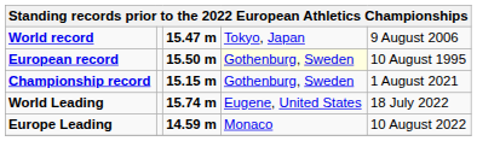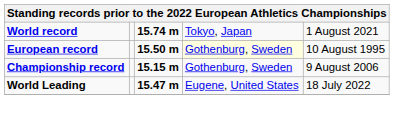 <table class="wikitable">
 <tr>
 <th colspan="5">Standing records prior to the 2022 European Athletics Championships</th>
 </tr>
 <tr>
 <td><strong><a href='#'>World record</a></strong></td>
 <td></td>
-<td><strong>15.47 m</strong></td>
+<td><strong>15.74 m</strong></td>
 <td><a href='#'>Tokyo</a>, <a href='#'>Japan</a></td>
-<td>9 August 2006</td>
+<td>1 August 2021</td>
 </tr>
 <tr>
 <td><strong><a href='#'>European record</a></strong></td>
 <td></td>
 <td><strong>15.50 m</strong></td>
 <td style="background: lightyellow;"><a href='#'>Gothenburg</a>, <a href='#'>Sweden</a></td>
 <td>10 August 1995</td>
 </tr>
 <tr>
 <td><strong><a href='#'>Championship record</a></strong></td>
 <td></td>
 <td><strong>15.15 m</strong></td>
 <td><a href='#'>Gothenburg</a>, <a href='#'>Sweden</a></td>
-<td>1 August 2021</td>
+<td>9 August 2006</td>
 </tr>
 <tr>
 <td><strong>World Leading</strong></td>
 <td></td>
-<td><strong>15.74 m</strong></td>
+<td><strong>15.47 m</strong></td>
 <td><a href='#'>Eugene</a>, <a href='#'>United States</a></td>
 <td>18 July 2022</td>
 </tr>
 <tr>
-<td><strong>Europe Leading</strong></td>
-<td></td>
-<td><strong>14.59 m</strong></td>
-<td><a href='#'>Monaco</a></td>
-<td>10 August 2022</td>
-</tr>
-<tr>
 </tr>
 </table>
